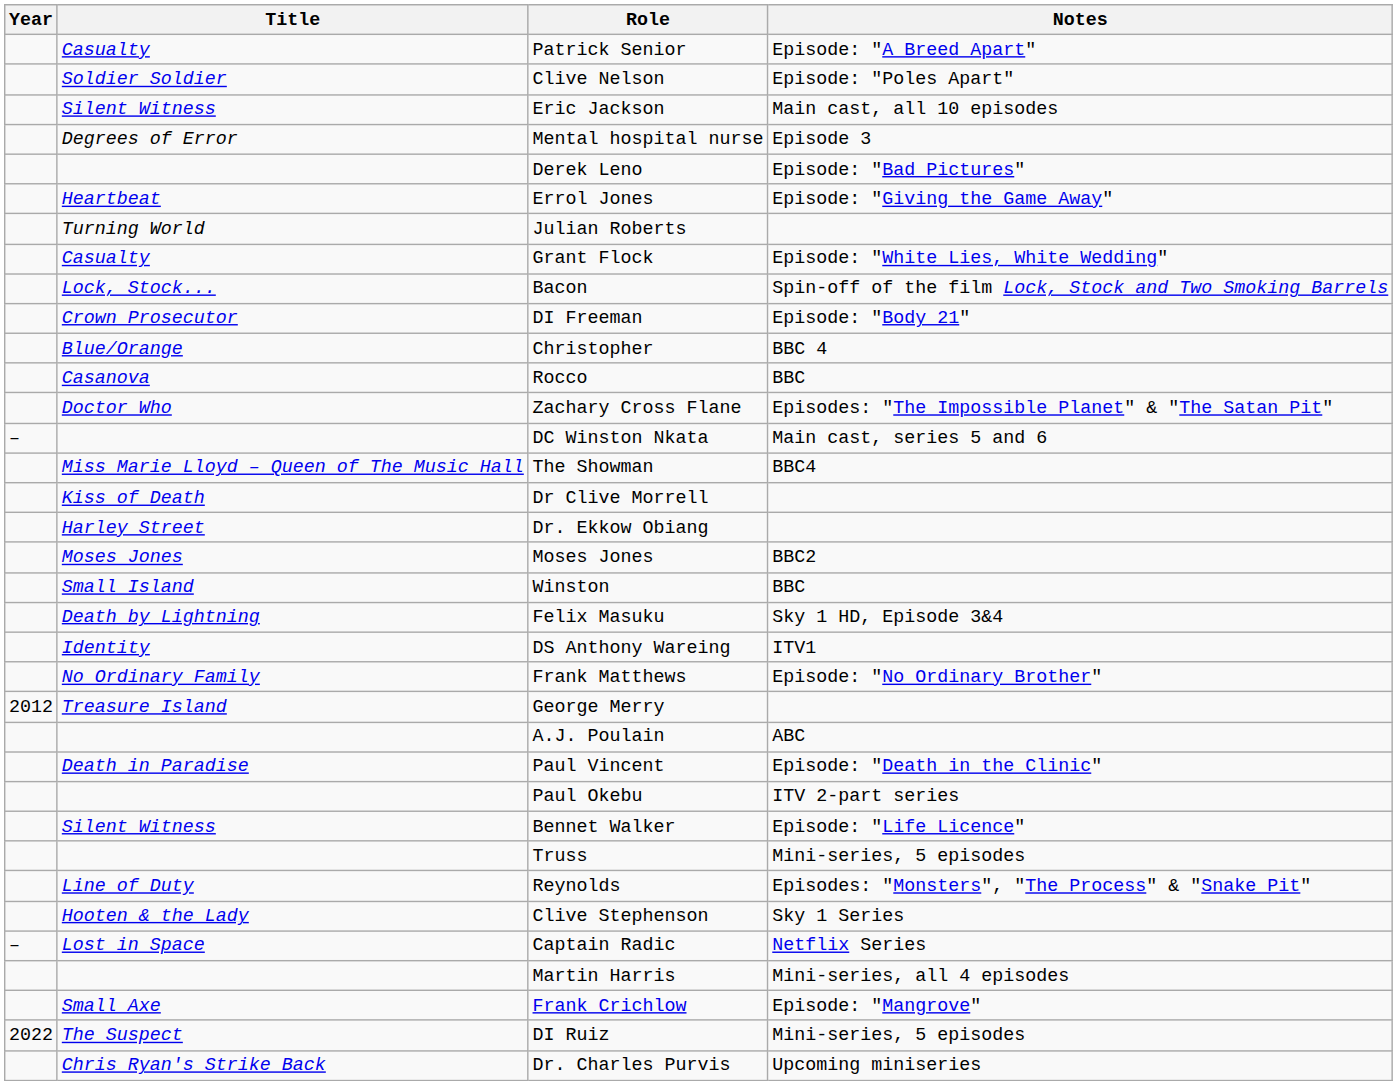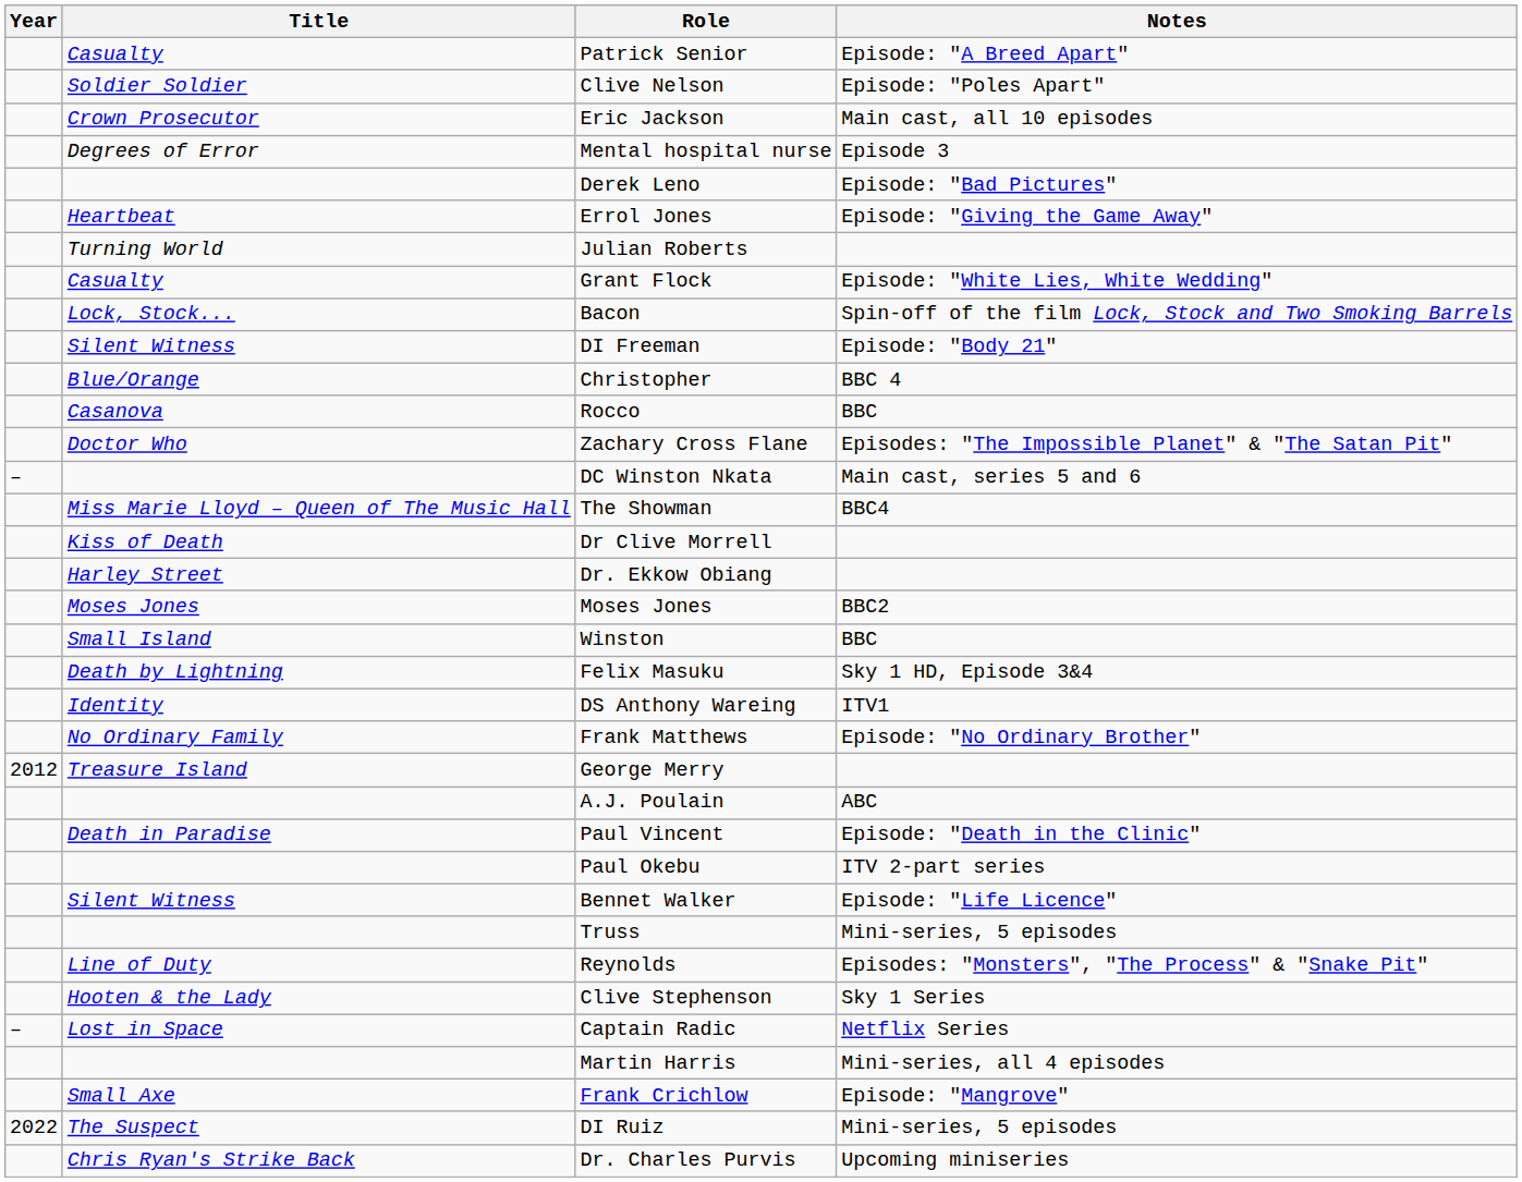 <table class="wikitable sortable">
 <tr bgcolor="#CCCCCC" align="center">
 <th>Year</th>
 <th>Title</th>
 <th>Role</th>
 <th class="unsortable">Notes</th>
 </tr>
 <tr>
 <td></td>
 <td><em><a href='#'>Casualty</a></em></td>
 <td>Patrick Senior</td>
 <td>Episode: "<a href='#'>A Breed Apart</a>"</td>
 </tr>
 <tr>
 <td></td>
 <td><em><a href='#'>Soldier Soldier</a></em></td>
 <td>Clive Nelson</td>
 <td>Episode: "Poles Apart"</td>
 </tr>
 <tr>
 <td></td>
-<td><em><a href='#'>Silent Witness</a></em></td>
+<td><em><a href='#'>Crown Prosecutor</a></em></td>
 <td>Eric Jackson</td>
 <td>Main cast, all 10 episodes</td>
 </tr>
 <tr>
 <td></td>
 <td><em>Degrees of Error</em></td>
 <td>Mental hospital nurse</td>
 <td>Episode 3</td>
 </tr>
 <tr>
 <td></td>
 <td><em></em></td>
 <td>Derek Leno</td>
 <td>Episode: "<a href='#'>Bad Pictures</a>"</td>
 </tr>
 <tr>
 <td></td>
 <td><em><a href='#'>Heartbeat</a></em></td>
 <td>Errol Jones</td>
 <td>Episode: "<a href='#'>Giving the Game Away</a>"</td>
 </tr>
 <tr>
 <td></td>
 <td><em>Turning World</em></td>
 <td>Julian Roberts</td>
 <td></td>
 </tr>
 <tr>
 <td></td>
 <td><em><a href='#'>Casualty</a></em></td>
 <td>Grant Flock</td>
 <td>Episode: "<a href='#'>White Lies, White Wedding</a>"</td>
 </tr>
 <tr>
 <td></td>
 <td><em><a href='#'>Lock, Stock...</a></em></td>
 <td>Bacon</td>
 <td>Spin-off of the film <em><a href='#'>Lock, Stock and Two Smoking Barrels</a></em></td>
 </tr>
 <tr>
 <td></td>
-<td><em><a href='#'>Crown Prosecutor</a></em></td>
+<td><em><a href='#'>Silent Witness</a></em></td>
 <td>DI Freeman</td>
 <td>Episode: "<a href='#'>Body 21</a>"</td>
 </tr>
 <tr>
 <td></td>
 <td><em><a href='#'>Blue/Orange</a></em></td>
 <td>Christopher</td>
 <td>BBC 4</td>
 </tr>
 <tr>
 <td></td>
 <td><em><a href='#'>Casanova</a></em></td>
 <td>Rocco</td>
 <td>BBC</td>
 </tr>
 <tr>
 <td></td>
 <td><em><a href='#'>Doctor Who</a></em></td>
 <td>Zachary Cross Flane</td>
 <td>Episodes: "<a href='#'>The Impossible Planet</a>" & "<a href='#'>The Satan Pit</a>"</td>
 </tr>
 <tr>
 <td>–</td>
 <td><em></em></td>
 <td>DC Winston Nkata</td>
 <td>Main cast, series 5 and 6</td>
 </tr>
 <tr>
 <td></td>
 <td><em><a href='#'>Miss Marie Lloyd – Queen of The Music Hall</a></em></td>
 <td>The Showman</td>
 <td>BBC4</td>
 </tr>
 <tr>
 <td></td>
 <td><em><a href='#'>Kiss of Death</a></em></td>
 <td>Dr Clive Morrell</td>
 <td></td>
 </tr>
 <tr>
 <td></td>
 <td><em><a href='#'>Harley Street</a></em></td>
 <td>Dr. Ekkow Obiang</td>
 <td></td>
 </tr>
 <tr>
 <td></td>
 <td><em><a href='#'>Moses Jones</a></em></td>
 <td>Moses Jones</td>
 <td>BBC2</td>
 </tr>
 <tr>
 <td></td>
 <td><em><a href='#'>Small Island</a></em></td>
 <td>Winston</td>
 <td>BBC</td>
 </tr>
 <tr>
 <td></td>
 <td><em><a href='#'>Death by Lightning</a></em></td>
 <td>Felix Masuku</td>
 <td>Sky 1 HD, Episode 3&4</td>
 </tr>
 <tr>
 <td></td>
 <td><em><a href='#'>Identity</a></em></td>
 <td>DS Anthony Wareing</td>
 <td>ITV1</td>
 </tr>
 <tr>
 <td></td>
 <td><em><a href='#'>No Ordinary Family</a></em></td>
 <td>Frank Matthews</td>
 <td>Episode: "<a href='#'>No Ordinary Brother</a>"</td>
 </tr>
 <tr>
 <td>2012</td>
 <td><a href='#'><em>Treasure Island</em></a></td>
 <td>George Merry</td>
 <td></td>
 </tr>
 <tr>
 <td></td>
 <td><em></em></td>
 <td>A.J. Poulain</td>
 <td>ABC</td>
 </tr>
 <tr>
 <td></td>
 <td><em><a href='#'>Death in Paradise</a></em></td>
 <td>Paul Vincent</td>
 <td>Episode: "<a href='#'>Death in the Clinic</a>"</td>
 </tr>
 <tr>
 <td></td>
 <td><em></em></td>
 <td>Paul Okebu</td>
 <td>ITV 2-part series</td>
 </tr>
 <tr>
 <td></td>
 <td><em><a href='#'>Silent Witness</a></em></td>
 <td>Bennet Walker</td>
 <td>Episode: "<a href='#'>Life Licence</a>"</td>
 </tr>
 <tr>
 <td></td>
 <td><em></em></td>
 <td>Truss</td>
 <td>Mini-series, 5 episodes</td>
 </tr>
 <tr>
 <td></td>
 <td><em><a href='#'>Line of Duty</a></em></td>
 <td>Reynolds</td>
 <td>Episodes: "<a href='#'>Monsters</a>", "<a href='#'>The Process</a>" & "<a href='#'>Snake Pit</a>"</td>
 </tr>
 <tr>
 <td></td>
 <td><em><a href='#'>Hooten & the Lady</a></em></td>
 <td>Clive Stephenson</td>
 <td>Sky 1 Series</td>
 </tr>
 <tr>
 <td>–</td>
 <td><em><a href='#'>Lost in Space</a></em></td>
 <td>Captain Radic</td>
 <td><a href='#'>Netflix</a> Series</td>
 </tr>
 <tr>
 <td></td>
 <td><em></em></td>
 <td>Martin Harris</td>
 <td>Mini-series, all 4 episodes</td>
 </tr>
 <tr>
 <td></td>
 <td><em><a href='#'>Small Axe</a></em></td>
 <td><a href='#'>Frank Crichlow</a></td>
 <td>Episode: "<a href='#'>Mangrove</a>"</td>
 </tr>
 <tr>
 <td>2022</td>
 <td><em><a href='#'>The Suspect</a></em></td>
 <td>DI Ruiz</td>
 <td>Mini-series, 5 episodes</td>
 </tr>
 <tr>
 <td></td>
 <td><em><a href='#'>Chris Ryan's Strike Back</a></em></td>
 <td>Dr. Charles Purvis</td>
 <td>Upcoming miniseries</td>
 </tr>
 </table>
